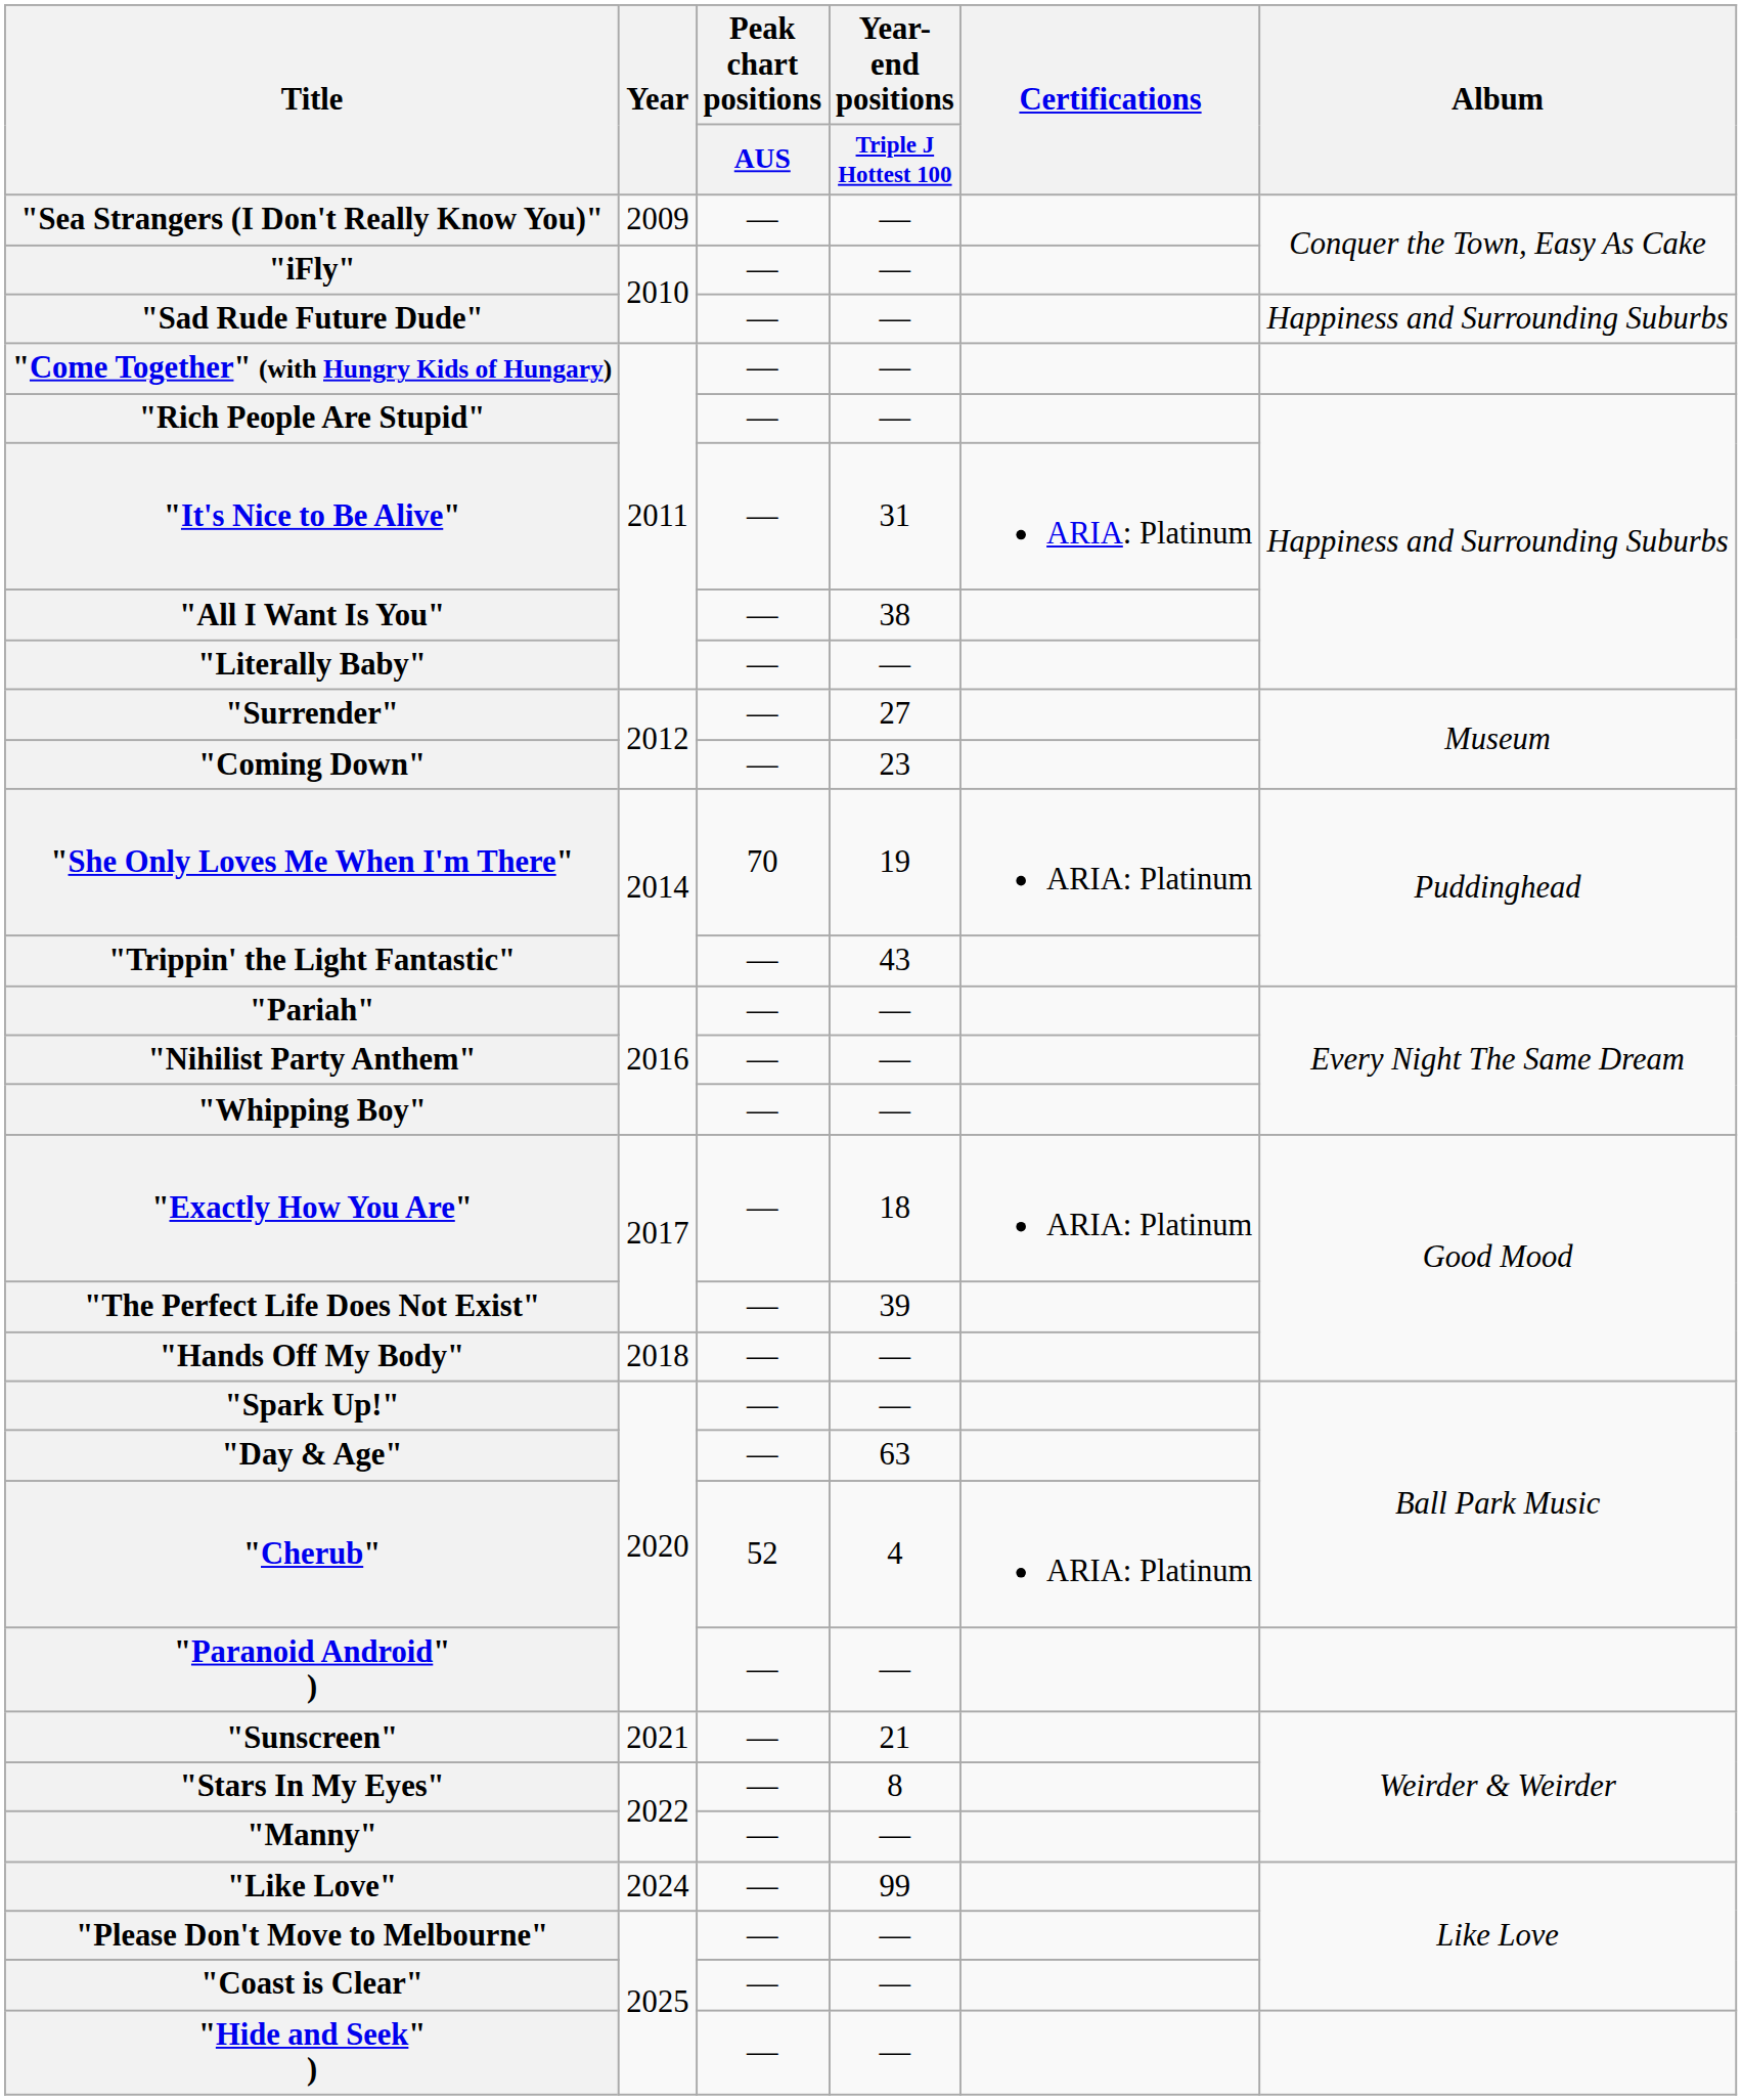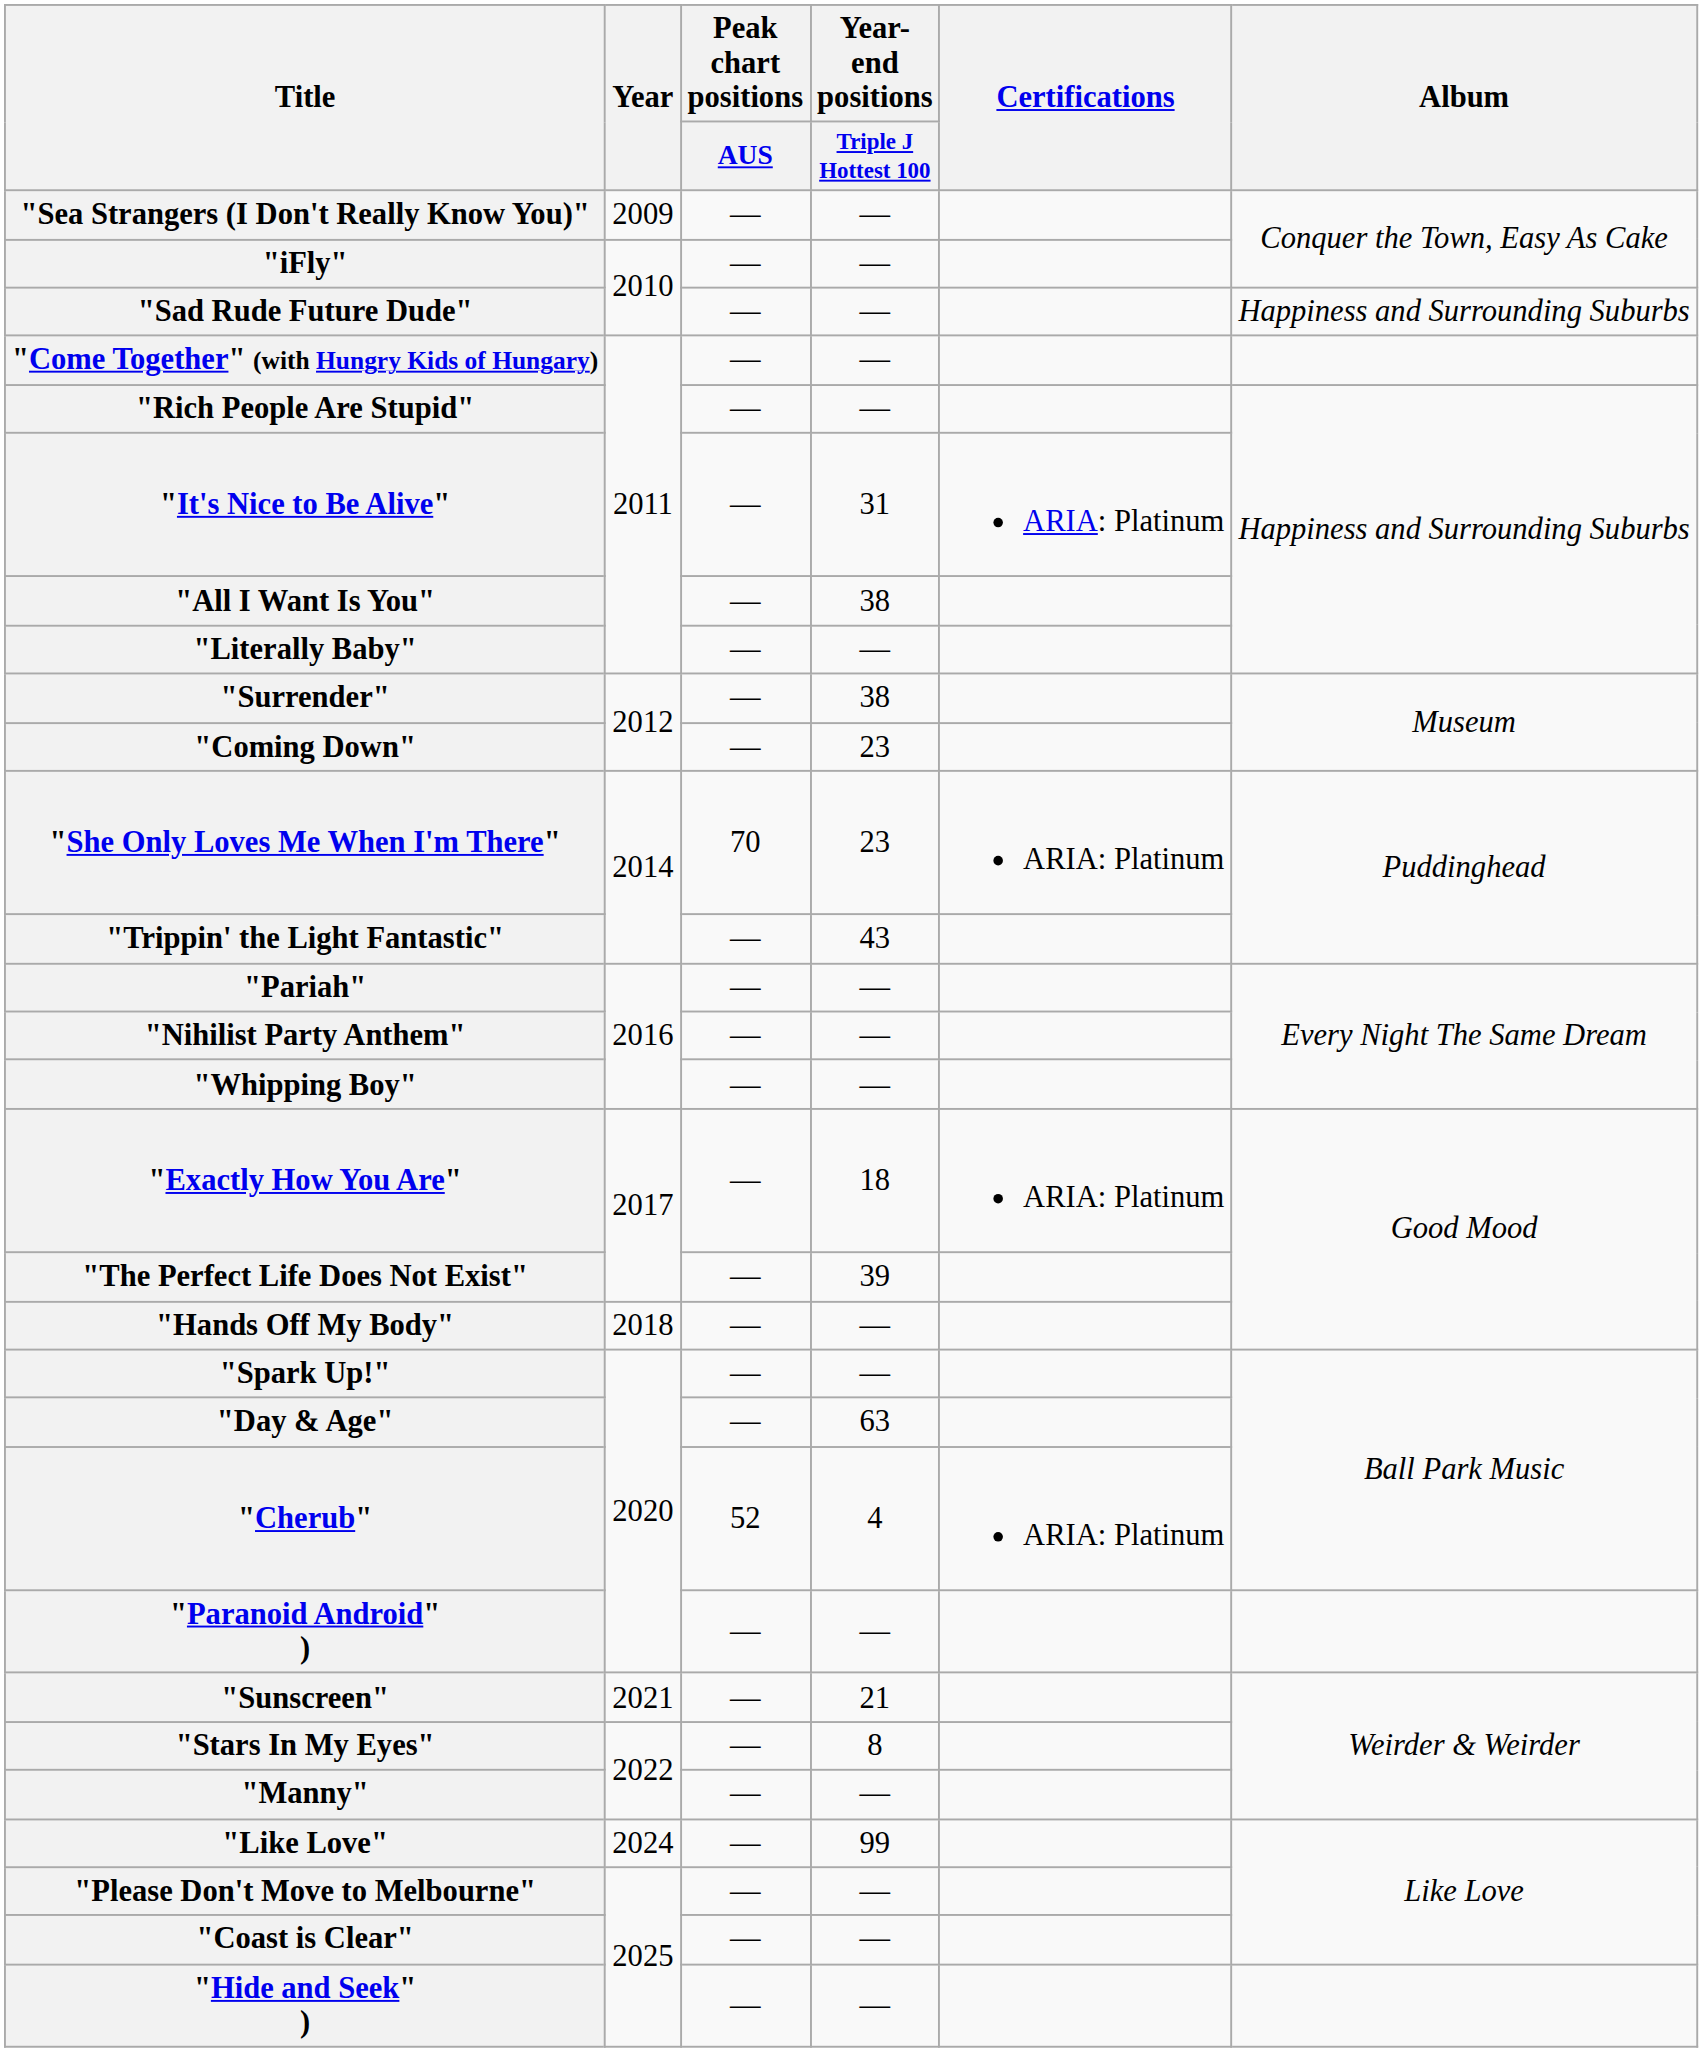 <table class="wikitable plainrowheaders" style="text-align:center;">
 <tr>
 <th scope="col" rowspan="2">Title</th>
 <th scope="col" rowspan="2">Year</th>
 <th scope="col" colspan="1">Peak chart positions</th>
 <th scope="col" colspan="1">Year-end positions</th>
 <th scope="col" rowspan="2"><a href='#'>Certifications</a></th>
 <th scope="col" rowspan="2">Album</th>
 </tr>
 <tr>
 <th scope="col" style="width:3em;font-size:90%;"><a href='#'>AUS</a><br></th>
 <th style="width:3em;font-size:75%"><a href='#'>Triple J<br>Hottest 100</a><br></th>
 </tr>
 <tr>
 <th scope="row">"Sea Strangers (I Don't Really Know You)"</th>
 <td>2009</td>
 <td>—</td>
 <td>—</td>
 <td></td>
 <td rowspan="2"><em>Conquer the Town, Easy As Cake</em></td>
 </tr>
 <tr>
 <th scope="row">"iFly"</th>
 <td rowspan="2">2010</td>
 <td>—</td>
 <td>—</td>
 <td></td>
 </tr>
 <tr>
 <th scope="row">"Sad Rude Future Dude"</th>
 <td>—</td>
 <td>—</td>
 <td></td>
 <td><em>Happiness and Surrounding Suburbs</em></td>
 </tr>
 <tr>
 <th scope="row">"<a href='#'>Come Together</a>" <small>(with <a href='#'>Hungry Kids of Hungary</a>)</small></th>
 <td rowspan="5">2011</td>
 <td>—</td>
 <td>—</td>
 <td></td>
 <td></td>
 </tr>
 <tr>
 <th scope="row">"Rich People Are Stupid"</th>
 <td>—</td>
 <td>—</td>
 <td></td>
 <td rowspan="4"><em>Happiness and Surrounding Suburbs</em></td>
 </tr>
 <tr>
 <th scope="row">"<a href='#'>It's Nice to Be Alive</a>"</th>
 <td>—</td>
 <td>31</td>
 <td><br><ul><li><a href='#'>ARIA</a>: Platinum</li></ul></td>
 </tr>
 <tr>
 <th scope="row">"All I Want Is You"</th>
 <td>—</td>
 <td>38</td>
 <td></td>
 </tr>
 <tr>
 <th scope="row">"Literally Baby"</th>
 <td>—</td>
 <td>—</td>
 <td></td>
 </tr>
 <tr>
 <th scope="row">"Surrender"</th>
 <td rowspan="2">2012</td>
 <td>—</td>
-<td>27</td>
+<td>38</td>
 <td></td>
 <td rowspan="2"><em>Museum</em></td>
 </tr>
 <tr>
 <th scope="row">"Coming Down"</th>
 <td>—</td>
 <td>23</td>
 <td></td>
 </tr>
 <tr>
 <th scope="row">"<a href='#'>She Only Loves Me When I'm There</a>"</th>
 <td rowspan="2">2014</td>
 <td>70</td>
-<td>19</td>
+<td>23</td>
 <td><br><ul><li>ARIA: Platinum</li></ul></td>
 <td rowspan="2"><em>Puddinghead</em></td>
 </tr>
 <tr>
 <th scope="row">"Trippin' the Light Fantastic"</th>
 <td>—</td>
 <td>43</td>
 <td></td>
 </tr>
 <tr>
 <th scope="row">"Pariah"</th>
 <td rowspan="3">2016</td>
 <td>—</td>
 <td>—</td>
 <td></td>
 <td rowspan="3"><em>Every Night The Same Dream</em></td>
 </tr>
 <tr>
 <th scope="row">"Nihilist Party Anthem"</th>
 <td>—</td>
 <td>—</td>
 <td></td>
 </tr>
 <tr>
 <th scope="row">"Whipping Boy"</th>
 <td>—</td>
 <td>—</td>
 <td></td>
 </tr>
 <tr>
 <th scope="row">"<a href='#'>Exactly How You Are</a>"</th>
 <td rowspan="2">2017</td>
 <td>—</td>
 <td>18</td>
 <td><br><ul><li>ARIA: Platinum</li></ul></td>
 <td rowspan="3"><em>Good Mood</em></td>
 </tr>
 <tr>
 <th scope="row">"The Perfect Life Does Not Exist"</th>
 <td>—</td>
 <td>39</td>
 <td></td>
 </tr>
 <tr>
 <th scope="row">"Hands Off My Body"</th>
 <td>2018</td>
 <td>—</td>
 <td>—</td>
 <td></td>
 </tr>
 <tr>
 <th scope="row">"Spark Up!"</th>
 <td rowspan="4">2020</td>
 <td>—</td>
 <td>—</td>
 <td></td>
 <td rowspan="3"><em>Ball Park Music</em></td>
 </tr>
 <tr>
 <th scope="row">"Day & Age"</th>
 <td>—</td>
 <td>63</td>
 <td></td>
 </tr>
 <tr>
 <th scope="row">"<a href='#'>Cherub</a>"</th>
 <td>52</td>
 <td>4</td>
 <td><br><ul><li>ARIA: Platinum</li></ul></td>
 </tr>
 <tr>
 <th scope="row">"<a href='#'>Paranoid Android</a>"<br>)</th>
 <td>—</td>
 <td>—</td>
 <td></td>
 <td></td>
 </tr>
 <tr>
 <th scope="row">"Sunscreen"</th>
 <td>2021</td>
 <td>—</td>
 <td>21</td>
 <td></td>
 <td rowspan="3"><em>Weirder & Weirder</em></td>
 </tr>
 <tr>
 <th scope="row">"Stars In My Eyes"</th>
 <td rowspan="2">2022</td>
 <td>—</td>
 <td>8</td>
 <td></td>
 </tr>
 <tr>
 <th scope="row">"Manny"</th>
 <td>—</td>
 <td>—</td>
 <td></td>
 </tr>
 <tr>
 <th scope="row">"Like Love"</th>
 <td>2024</td>
 <td>—</td>
 <td>99</td>
 <td></td>
 <td rowspan="3"><em>Like Love</em></td>
 </tr>
 <tr>
 <th scope="row">"Please Don't Move to Melbourne"</th>
 <td rowspan="3">2025</td>
 <td>—</td>
 <td>—</td>
 <td></td>
 </tr>
 <tr>
 <th scope="row">"Coast is Clear"</th>
 <td>—</td>
 <td>—</td>
 <td></td>
 </tr>
 <tr>
 <th scope="row">"<a href='#'>Hide and Seek</a>"<br>)</th>
 <td>—</td>
 <td>—</td>
 <td></td>
 <td></td>
 </tr>
 </table>
